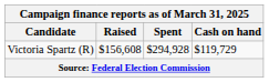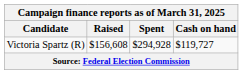 <table class="wikitable sortable">
 <tr>
 <th colspan=4>Campaign finance reports as of March 31, 2025</th>
 </tr>
 <tr style="text-align:center;">
 <th>Candidate</th>
 <th>Raised</th>
 <th>Spent</th>
 <th>Cash on hand</th>
 </tr>
 <tr>
 <td>Victoria Spartz (R)</td>
 <td>$156,608</td>
 <td>$294,928</td>
-<td>$119,729</td>
+<td>$119,727</td>
 </tr>
 <tr>
 <th colspan="4"><small>Source: <a href='#'>Federal Election Commission</a></small></th>
 </tr>
 </table>
